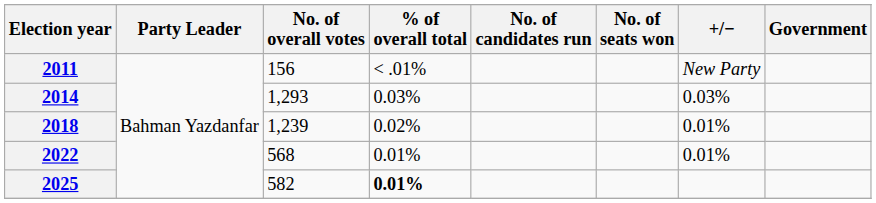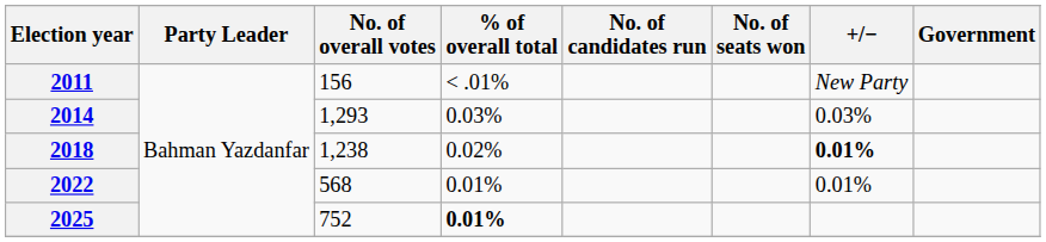 <table class="wikitable plainrowheaders">
 <tr>
 </tr>
 <tr>
 <th scope="col">Election year</th>
 <th scope="col">Party Leader</th>
 <th scope="col">No. of<br>overall votes</th>
 <th scope="col">% of<br>overall total</th>
 <th scope="col">No. of<br>candidates run</th>
 <th scope="col">No. of<br>seats won</th>
 <th scope="col">+/−</th>
 <th scope="col">Government</th>
 </tr>
 <tr>
 <th scope="row"><a href='#'>2011</a></th>
 <td rowspan="5">Bahman Yazdanfar</td>
 <td>156</td>
 <td>< .01%</td>
 <td><small> </small></td>
 <td><small> </small></td>
 <td><em>New Party</em></td>
 <td></td>
 </tr>
 <tr>
 <th scope="row"><a href='#'>2014</a></th>
 <td>1,293</td>
 <td>0.03%</td>
 <td><small> </small></td>
 <td><small> </small></td>
 <td> 0.03%</td>
 <td></td>
 </tr>
 <tr>
 <th scope="row"><a href='#'>2018</a></th>
-<td>1,239</td>
+<td>1,238</td>
 <td>0.02%</td>
 <td><small> </small></td>
 <td><small> </small></td>
-<td> 0.01%</td>
+<td><strong> 0.01%</strong></td>
 <td></td>
 </tr>
 <tr>
 <th scope="row"><a href='#'>2022</a></th>
 <td>568</td>
 <td>0.01%</td>
 <td><small> </small></td>
 <td><small> </small></td>
 <td> 0.01%</td>
 <td></td>
 </tr>
 <tr>
 <th scope="row"><a href='#'>2025</a></th>
-<td>582</td>
+<td>752</td>
 <td><strong>0.01%</strong></td>
 <td><small> </small></td>
 <td><small> </small></td>
 <td></td>
 <td></td>
 </tr>
 <tr>
 </tr>
 </table>
